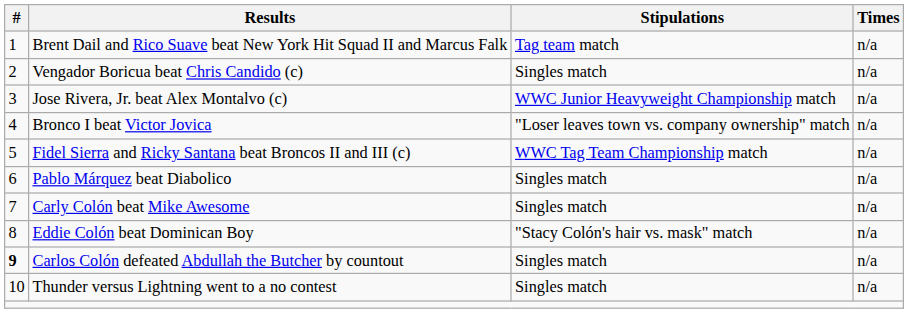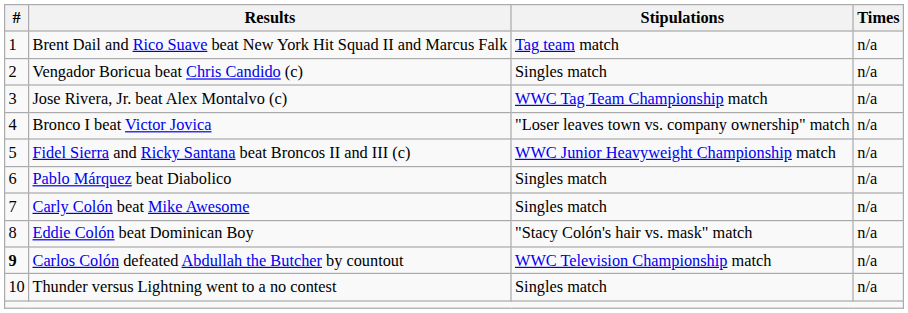 <table style="font-size: 85%" class="wikitable sortable">
 <tr>
 <th><strong>#</strong></th>
 <th><strong>Results</strong></th>
 <th><strong>Stipulations</strong></th>
 <th><strong>Times</strong></th>
 </tr>
 <tr>
 <td>1</td>
 <td>Brent Dail and <a href='#'>Rico Suave</a> beat New York Hit Squad II and Marcus Falk</td>
 <td><a href='#'>Tag team</a> match</td>
 <td>n/a</td>
 </tr>
 <tr>
 <td>2</td>
 <td>Vengador Boricua beat <a href='#'>Chris Candido</a> (c)</td>
 <td>Singles match</td>
 <td>n/a</td>
 </tr>
 <tr>
 <td>3</td>
 <td>Jose Rivera, Jr. beat Alex Montalvo (c)</td>
-<td><a href='#'>WWC Junior Heavyweight Championship</a> match</td>
+<td><a href='#'>WWC Tag Team Championship</a> match</td>
 <td>n/a</td>
 </tr>
 <tr>
 <td>4</td>
 <td>Bronco I beat <a href='#'>Victor Jovica</a></td>
 <td>"Loser leaves town vs. company ownership" match</td>
 <td>n/a</td>
 </tr>
 <tr>
 <td>5</td>
 <td><a href='#'>Fidel Sierra</a> and <a href='#'>Ricky Santana</a> beat Broncos II and III (c)</td>
-<td><a href='#'>WWC Tag Team Championship</a> match</td>
+<td><a href='#'>WWC Junior Heavyweight Championship</a> match</td>
 <td>n/a</td>
 </tr>
 <tr>
 <td>6</td>
 <td><a href='#'>Pablo Márquez</a> beat Diabolico</td>
 <td>Singles match</td>
 <td>n/a</td>
 </tr>
 <tr>
 <td>7</td>
 <td><a href='#'>Carly Colón</a> beat <a href='#'>Mike Awesome</a></td>
 <td>Singles match</td>
 <td>n/a</td>
 </tr>
 <tr>
 <td>8</td>
 <td><a href='#'>Eddie Colón</a> beat Dominican Boy</td>
 <td>"Stacy Colón's hair vs. mask" match</td>
 <td>n/a</td>
 </tr>
 <tr>
 <td><strong>9</strong></td>
 <td><a href='#'>Carlos Colón</a> defeated <a href='#'>Abdullah the Butcher</a> by countout</td>
-<td>Singles match</td>
+<td><a href='#'>WWC Television Championship</a> match</td>
 <td>n/a</td>
 </tr>
 <tr>
 <td>10</td>
 <td>Thunder versus Lightning went to a no contest</td>
 <td>Singles match</td>
 <td>n/a</td>
 </tr>
 <tr>
 <td colspan=4></td>
 </tr>
 </table>
